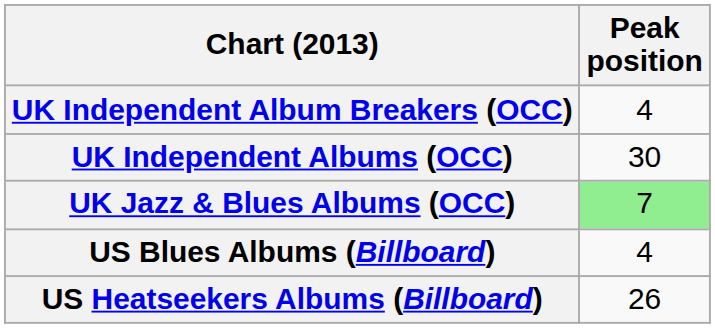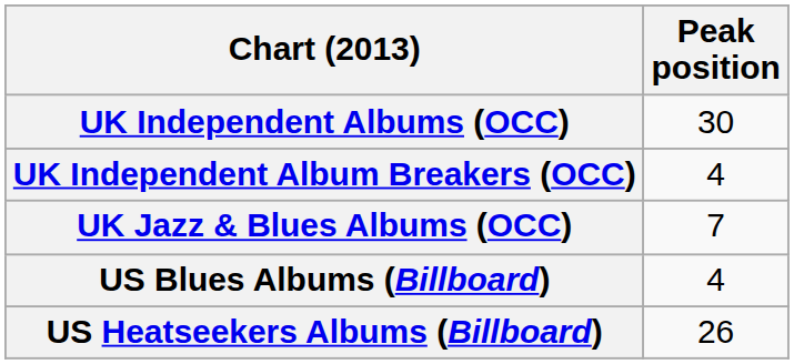 <table class="wikitable sortable plainrowheaders" style="text-align:center">
 <tr>
 <th scope="col">Chart (2013)</th>
 <th scope="col">Peak<br>position</th>
 </tr>
 <tr>
+<th scope="row"><a href='#'>UK Independent Albums</a> (<a href='#'>OCC</a>)</th>
+<td>30</td>
+</tr>
+<tr>
 <th scope="row"><a href='#'>UK Independent Album Breakers</a> (<a href='#'>OCC</a>)</th>
 <td>4</td>
 </tr>
 <tr>
-<th scope="row"><a href='#'>UK Independent Albums</a> (<a href='#'>OCC</a>)</th>
-<td>30</td>
-</tr>
-<tr>
 <th scope="row"><a href='#'>UK Jazz & Blues Albums</a> (<a href='#'>OCC</a>)</th>
-<td style="background: lightgreen;">7</td>
+<td>7</td>
 </tr>
 <tr>
 <th scope="row">US Blues Albums (<em><a href='#'>Billboard</a></em>)</th>
 <td>4</td>
 </tr>
 <tr>
 <th scope="row">US <a href='#'>Heatseekers Albums</a> (<em><a href='#'>Billboard</a></em>)</th>
 <td>26</td>
 </tr>
 </table>
